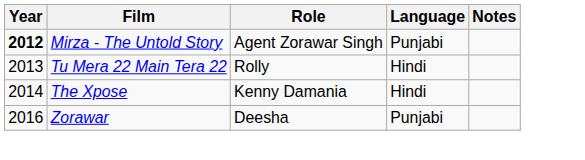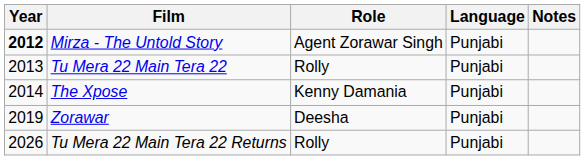 <table class="wikitable">
 <tr>
 <th>Year</th>
 <th>Film</th>
 <th>Role</th>
 <th>Language</th>
 <th class="unsortable">Notes</th>
 </tr>
 <tr>
 <td rowspan=1><strong>2012</strong></td>
 <td><em><a href='#'>Mirza - The Untold Story</a></em></td>
 <td>Agent Zorawar Singh</td>
 <td>Punjabi</td>
 <td></td>
 </tr>
 <tr>
 <td rowspan=1>2013</td>
 <td><em><a href='#'>Tu Mera 22 Main Tera 22</a></em></td>
 <td>Rolly</td>
-<td>Hindi</td>
+<td>Punjabi</td>
 <td></td>
 </tr>
 <tr>
 <td rowspan=1>2014</td>
 <td><em><a href='#'>The Xpose</a></em></td>
 <td>Kenny Damania</td>
-<td>Hindi</td>
+<td>Punjabi</td>
 <td></td>
 </tr>
 <tr>
-<td rowspan=1>2016</td>
+<td rowspan=1>2019</td>
 <td><em><a href='#'>Zorawar</a></em></td>
 <td>Deesha</td>
 <td>Punjabi</td>
 <td></td>
 </tr>
+<tr>
+<td>2026</td>
+<td><em>Tu Mera 22 Main Tera 22 Returns</em></td>
+<td>Rolly</td>
+<td>Punjabi</td>
+<td></td>
+</tr>
 </table>
